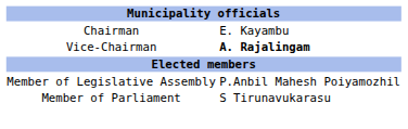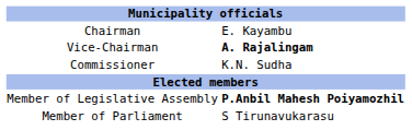 <table class="toccolours" style="clear:right; float:right; background:#ffffff; margin: 0 0 0.5em 1em; width:220">
 <tr>
 <th style="background:#A8BDEC" align="center" colspan="2"><strong>Municipality officials</strong></th>
 </tr>
 <tr>
 <td align="center">Chairman</td>
 <td>E. Kayambu</td>
 </tr>
 <tr>
 <td align="center">Vice-Chairman</td>
 <td><strong>A. Rajalingam</strong></td>
 </tr>
 <tr>
+<td align="center">Commissioner</td>
+<td>K.N. Sudha</td>
+</tr>
+<tr>
 <th style="background:#A8BDEC" align="center" colspan="2"><strong>Elected members</strong></th>
 </tr>
 <tr>
 <td align="center">Member of Legislative Assembly</td>
-<td>P.Anbil Mahesh Poiyamozhil<br></td>
+<td><strong>P.Anbil Mahesh Poiyamozhil<br></strong></td>
 </tr>
 <tr>
 <td align="center">Member of Parliament</td>
 <td>S Tirunavukarasu</td>
 </tr>
 </table>
